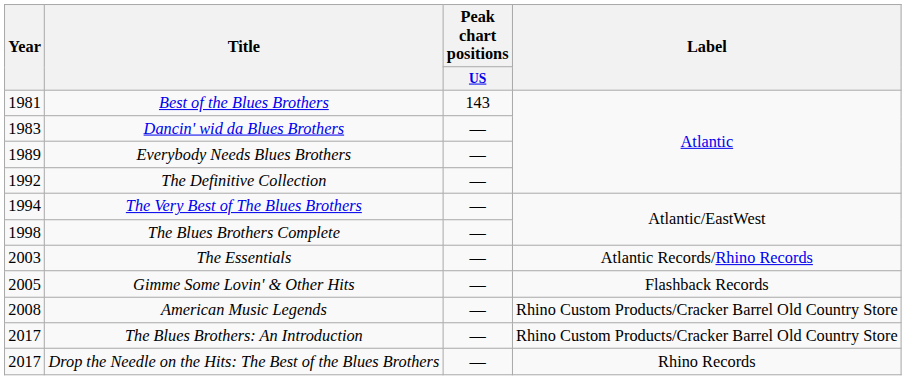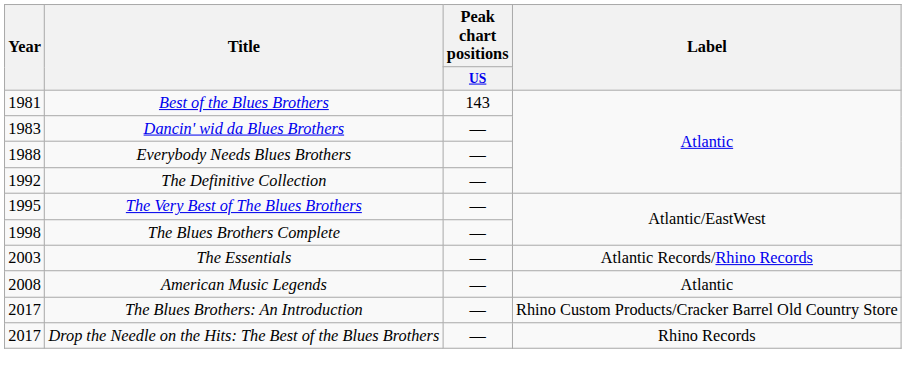 <table class="wikitable" style="text-align:center;">
 <tr>
 <th rowspan="2">Year</th>
 <th rowspan="2">Title</th>
 <th colspan="1">Peak chart positions</th>
 <th rowspan="2">Label</th>
 </tr>
 <tr style="font-size:smaller;">
 <th width="40"><a href='#'>US</a><br></th>
 </tr>
 <tr>
 <td>1981</td>
 <td><em><a href='#'>Best of the Blues Brothers</a></em></td>
 <td>143</td>
 <td rowspan="4"><a href='#'>Atlantic</a></td>
 </tr>
 <tr>
 <td>1983</td>
 <td><em><a href='#'>Dancin' wid da Blues Brothers</a></em></td>
 <td>—</td>
 </tr>
 <tr>
-<td>1989</td>
+<td>1988</td>
 <td><em>Everybody Needs Blues Brothers</em></td>
 <td>—</td>
 </tr>
 <tr>
 <td>1992</td>
 <td><em>The Definitive Collection</em></td>
 <td>—</td>
 </tr>
 <tr>
-<td>1994</td>
+<td>1995</td>
 <td><em><a href='#'>The Very Best of The Blues Brothers</a></em></td>
 <td>—</td>
 <td rowspan="2">Atlantic/EastWest</td>
 </tr>
 <tr>
 <td>1998</td>
 <td><em>The Blues Brothers Complete</em></td>
 <td>—</td>
 </tr>
 <tr>
 <td>2003</td>
 <td><em>The Essentials</em></td>
 <td>—</td>
 <td>Atlantic Records/<a href='#'>Rhino Records</a></td>
 </tr>
 <tr>
-<td>2005</td>
-<td><em>Gimme Some Lovin' & Other Hits</em></td>
-<td>—</td>
-<td>Flashback Records</td>
-</tr>
-<tr>
 <td>2008</td>
 <td><em>American Music Legends</em></td>
 <td>—</td>
-<td>Rhino Custom Products/Cracker Barrel Old Country Store</td>
+<td>Atlantic</td>
 </tr>
 <tr>
 <td>2017</td>
 <td><em>The Blues Brothers: An Introduction</em></td>
 <td>—</td>
 <td>Rhino Custom Products/Cracker Barrel Old Country Store</td>
 </tr>
 <tr>
 <td>2017</td>
 <td><em>Drop the Needle on the Hits: The Best of the Blues Brothers</em></td>
 <td>—</td>
 <td>Rhino Records</td>
 </tr>
 </table>
